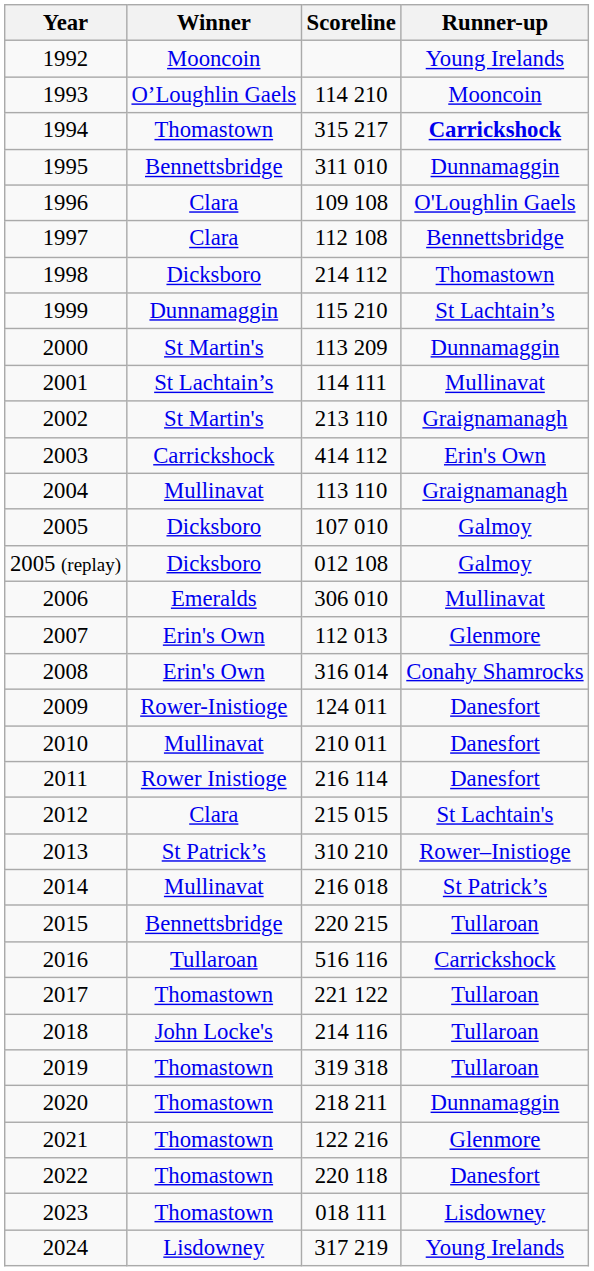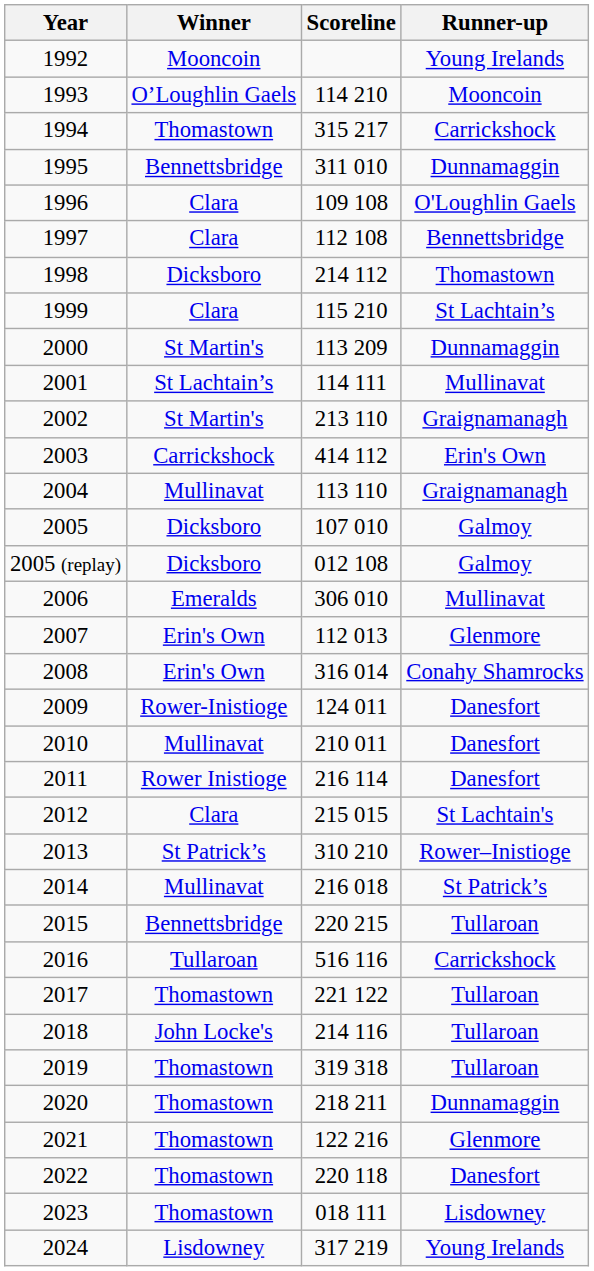 <table class="wikitable">
 <tr>
 <th>Year</th>
 <th>Winner</th>
 <th>Scoreline</th>
 <th>Runner-up</th>
 </tr>
 <tr style="text-align: center;">
 <td>1992</td>
 <td><a href='#'>Mooncoin</a></td>
 <td style="padding-left: 1em; padding-right: 1em;"></td>
 <td><a href='#'>Young Irelands</a></td>
 </tr>
 <tr style="text-align: center;">
 <td>1993</td>
 <td><a href='#'>O’Loughlin Gaels</a></td>
 <td>114  210</td>
 <td><a href='#'>Mooncoin</a></td>
 </tr>
 <tr style="text-align: center;">
 <td>1994</td>
 <td><a href='#'>Thomastown</a></td>
 <td>315  217</td>
-<td><strong><a href='#'>Carrickshock</a></strong></td>
+<td><a href='#'>Carrickshock</a></td>
 </tr>
 <tr style="text-align: center;">
 <td>1995</td>
 <td><a href='#'>Bennettsbridge</a></td>
 <td>311  010</td>
 <td><a href='#'>Dunnamaggin</a></td>
 </tr>
 <tr style="text-align: center;">
 <td>1996</td>
 <td><a href='#'>Clara</a></td>
 <td>109  108</td>
 <td><a href='#'>O'Loughlin Gaels</a></td>
 </tr>
 <tr style="text-align: center;">
 <td>1997</td>
 <td><a href='#'>Clara</a></td>
 <td>112  108</td>
 <td><a href='#'>Bennettsbridge</a></td>
 </tr>
 <tr style="text-align: center;">
 <td>1998</td>
 <td><a href='#'>Dicksboro</a></td>
 <td>214  112</td>
 <td><a href='#'>Thomastown</a></td>
 </tr>
 <tr style="text-align: center;">
 <td>1999</td>
-<td><a href='#'>Dunnamaggin</a></td>
+<td><a href='#'>Clara</a></td>
 <td>115  210</td>
 <td><a href='#'>St Lachtain’s</a></td>
 </tr>
 <tr style="text-align: center;">
 <td>2000</td>
 <td><a href='#'>St Martin's</a></td>
 <td>113  209</td>
 <td><a href='#'>Dunnamaggin</a></td>
 </tr>
 <tr style="text-align: center;">
 <td>2001</td>
 <td><a href='#'>St Lachtain’s</a></td>
 <td>114  111</td>
 <td><a href='#'>Mullinavat</a></td>
 </tr>
 <tr style="text-align: center;">
 <td>2002</td>
 <td><a href='#'>St Martin's</a></td>
 <td>213  110</td>
 <td><a href='#'>Graignamanagh</a></td>
 </tr>
 <tr style="text-align: center;">
 <td>2003</td>
 <td><a href='#'>Carrickshock</a></td>
 <td>414  112</td>
 <td><a href='#'>Erin's Own</a></td>
 </tr>
 <tr style="text-align: center;">
 <td>2004</td>
 <td><a href='#'>Mullinavat</a></td>
 <td>113  110</td>
 <td><a href='#'>Graignamanagh</a></td>
 </tr>
 <tr style="text-align: center;">
 <td>2005</td>
 <td><a href='#'>Dicksboro</a></td>
 <td>107  010</td>
 <td><a href='#'>Galmoy</a></td>
 </tr>
 <tr style="text-align: center;">
 <td>2005 <small>(replay)</small></td>
 <td><a href='#'>Dicksboro</a></td>
 <td>012  108</td>
 <td><a href='#'>Galmoy</a></td>
 </tr>
 <tr style="text-align: center;">
 <td>2006</td>
 <td><a href='#'>Emeralds</a></td>
 <td>306  010</td>
 <td><a href='#'>Mullinavat</a></td>
 </tr>
 <tr style="text-align: center;">
 <td>2007</td>
 <td><a href='#'>Erin's Own</a></td>
 <td>112  013</td>
 <td><a href='#'>Glenmore</a></td>
 </tr>
 <tr style="text-align: center;">
 <td>2008</td>
 <td><a href='#'>Erin's Own</a></td>
 <td>316  014</td>
 <td><a href='#'>Conahy Shamrocks</a></td>
 </tr>
 <tr style="text-align: center;">
 <td>2009</td>
 <td><a href='#'>Rower-Inistioge</a></td>
 <td>124  011</td>
 <td><a href='#'>Danesfort</a></td>
 </tr>
 <tr style="text-align: center;">
 <td>2010</td>
 <td><a href='#'> Mullinavat</a></td>
 <td>210  011</td>
 <td><a href='#'>Danesfort</a></td>
 </tr>
 <tr style="text-align: center;">
 <td>2011</td>
 <td><a href='#'> Rower Inistioge</a></td>
 <td>216  114</td>
 <td><a href='#'>Danesfort</a></td>
 </tr>
 <tr style="text-align: center;">
 <td>2012</td>
 <td><a href='#'> Clara</a></td>
 <td>215  015</td>
 <td><a href='#'>St Lachtain's</a></td>
 </tr>
 <tr style="text-align: center;">
 <td>2013</td>
 <td><a href='#'> St Patrick’s</a></td>
 <td>310  210</td>
 <td><a href='#'>Rower–Inistioge</a></td>
 </tr>
 <tr style="text-align: center;">
 <td>2014</td>
 <td><a href='#'> Mullinavat</a></td>
 <td>216  018</td>
 <td><a href='#'> St Patrick’s</a></td>
 </tr>
 <tr style="text-align: center;">
 <td>2015</td>
 <td><a href='#'> Bennettsbridge</a></td>
 <td>220  215</td>
 <td><a href='#'> Tullaroan</a></td>
 </tr>
 <tr style="text-align: center;">
 <td>2016</td>
 <td><a href='#'> Tullaroan</a></td>
 <td>516  116</td>
 <td><a href='#'> Carrickshock</a></td>
 </tr>
 <tr style="text-align: center;">
 <td>2017</td>
 <td><a href='#'> Thomastown</a></td>
 <td>221  122</td>
 <td><a href='#'> Tullaroan</a></td>
 </tr>
 <tr style="text-align: center;">
 <td>2018</td>
 <td><a href='#'>John Locke's</a></td>
 <td>214  116</td>
 <td><a href='#'> Tullaroan</a></td>
 </tr>
 <tr style="text-align: center;">
 <td>2019</td>
 <td><a href='#'> Thomastown</a></td>
 <td>319  318</td>
 <td><a href='#'> Tullaroan</a></td>
 </tr>
 <tr style="text-align: center;">
 <td>2020</td>
 <td><a href='#'> Thomastown</a></td>
 <td>218  211</td>
 <td><a href='#'>Dunnamaggin</a></td>
 </tr>
 <tr style="text-align: center;">
 <td>2021</td>
 <td><a href='#'> Thomastown</a></td>
 <td>122  216</td>
 <td><a href='#'>Glenmore</a></td>
 </tr>
 <tr style="text-align: center;">
 <td>2022</td>
 <td><a href='#'> Thomastown</a></td>
 <td>220  118</td>
 <td><a href='#'>Danesfort</a></td>
 </tr>
 <tr style="text-align: center;">
 <td>2023</td>
 <td><a href='#'> Thomastown</a></td>
 <td>018  111</td>
 <td><a href='#'>Lisdowney</a></td>
 </tr>
 <tr style="text-align: center;">
 <td>2024</td>
 <td><a href='#'>Lisdowney</a></td>
 <td>317  219</td>
 <td><a href='#'>Young Irelands</a></td>
 </tr>
 </table>
